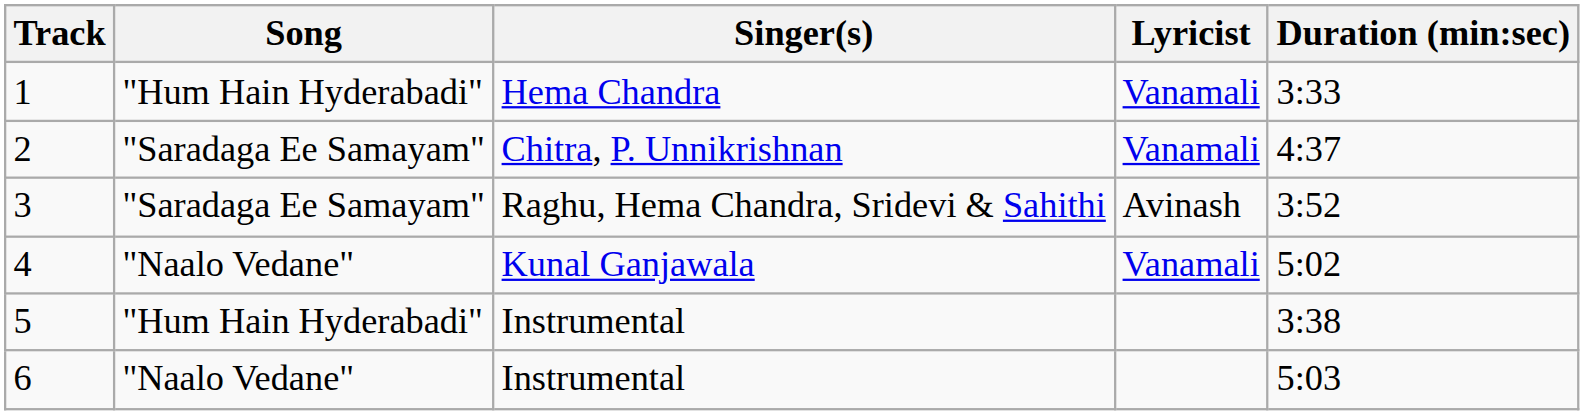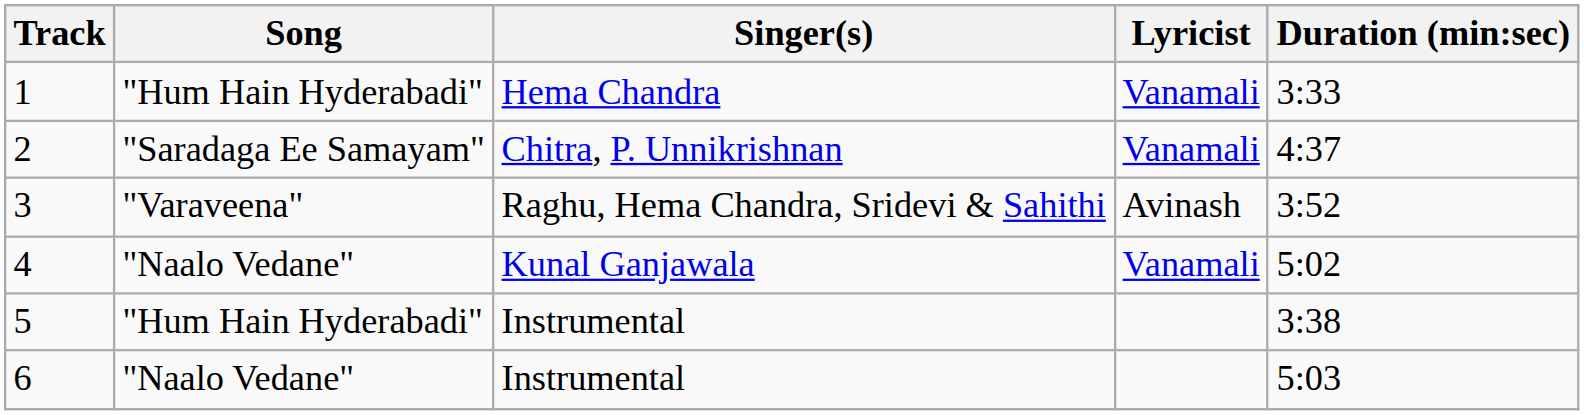 <table class="wikitable">
 <tr style="background:#ccc; text-align:center;">
 <th>Track</th>
 <th>Song</th>
 <th>Singer(s)</th>
 <th>Lyricist</th>
 <th>Duration (min:sec)</th>
 </tr>
 <tr>
 <td>1</td>
 <td>"Hum Hain Hyderabadi"</td>
 <td><a href='#'>Hema Chandra</a></td>
 <td><a href='#'>Vanamali</a></td>
 <td>3:33</td>
 </tr>
 <tr>
 <td>2</td>
 <td>"Saradaga Ee Samayam"</td>
 <td><a href='#'>Chitra</a>, <a href='#'>P. Unnikrishnan</a></td>
 <td><a href='#'>Vanamali</a></td>
 <td>4:37</td>
 </tr>
 <tr>
 <td>3</td>
-<td>"Saradaga Ee Samayam"</td>
+<td>"Varaveena"</td>
 <td>Raghu, Hema Chandra, Sridevi & <a href='#'>Sahithi</a></td>
 <td>Avinash</td>
 <td>3:52</td>
 </tr>
 <tr>
 <td>4</td>
 <td>"Naalo Vedane"</td>
 <td><a href='#'>Kunal Ganjawala</a></td>
 <td><a href='#'>Vanamali</a></td>
 <td>5:02</td>
 </tr>
 <tr>
 <td>5</td>
 <td>"Hum Hain Hyderabadi"</td>
 <td>Instrumental</td>
 <td></td>
 <td>3:38</td>
 </tr>
 <tr>
 <td>6</td>
 <td>"Naalo Vedane"</td>
 <td>Instrumental</td>
 <td></td>
 <td>5:03</td>
 </tr>
 </table>
